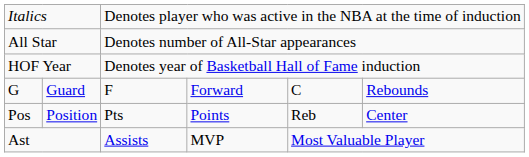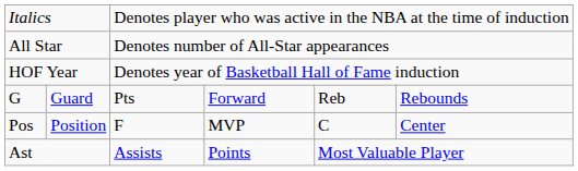 <table class="wikitable">
 <tr>
 <td style="width:3em" colspan=2><em>Italics</em></td>
 <td colspan=5>Denotes player who was active in the NBA at the time of induction</td>
 </tr>
 <tr>
 <td colspan=2>All Star</td>
 <td colspan=5>Denotes number of All-Star appearances</td>
 </tr>
 <tr>
 <td colspan=2>HOF Year</td>
 <td colspan=5>Denotes year of <a href='#'>Basketball Hall of Fame</a> induction</td>
 </tr>
 <tr>
 <td style="width:2em">G</td>
 <td colspan=2><a href='#'>Guard</a></td>
-<td>F</td>
+<td>Pts</td>
 <td><a href='#'>Forward</a></td>
-<td>C</td>
+<td>Reb</td>
 <td><a href='#'>Rebounds</a></td>
 </tr>
 <tr>
 <td style="width:2em">Pos</td>
 <td colspan=2><a href='#'>Position</a></td>
-<td>Pts</td>
-<td><a href='#'>Points</a></td>
-<td>Reb</td>
+<td>F</td>
+<td>MVP</td>
+<td>C</td>
 <td><a href='#'>Center</a></td>
 </tr>
 <tr>
 <td style="width:5em" colspan=2>Ast</td>
 <td colspan=2><a href='#'>Assists</a></td>
-<td>MVP</td>
+<td><a href='#'>Points</a></td>
 <td colspan=2><a href='#'>Most Valuable Player</a></td>
 </tr>
 </table>
